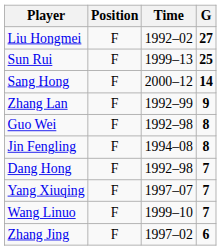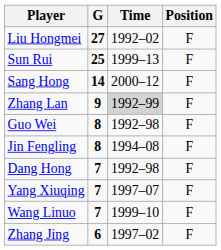 <table class="wikitable sortable" style="text-align:center; float:left; margin-right:1em">
 <tr>
 <th>Player</th>
+<th>G</th>
+<th>Time</th>
 <th>Position</th>
-<th>Time</th>
-<th>G</th>
 </tr>
 <tr>
 <td align=left><a href='#'>Liu Hongmei</a></td>
+<td><strong>27</strong></td>
+<td>1992–02</td>
 <td>F</td>
-<td>1992–02</td>
-<td><strong>27</strong></td>
 </tr>
 <tr>
 <td align=left><a href='#'>Sun Rui</a></td>
+<td><strong>25</strong></td>
+<td>1999–13</td>
 <td>F</td>
-<td>1999–13</td>
-<td><strong>25</strong></td>
 </tr>
 <tr>
 <td align=left><a href='#'>Sang Hong</a></td>
+<td><strong>14</strong></td>
+<td>2000–12</td>
 <td>F</td>
-<td>2000–12</td>
-<td><strong>14</strong></td>
 </tr>
 <tr>
 <td align=left><a href='#'>Zhang Lan</a></td>
+<td><strong>9</strong></td>
+<td style="background: lightgrey;">1992–99</td>
 <td>F</td>
-<td>1992–99</td>
-<td><strong>9</strong></td>
 </tr>
 <tr>
 <td align=left><a href='#'>Guo Wei</a></td>
+<td><strong>8</strong></td>
+<td>1992–98</td>
 <td>F</td>
-<td>1992–98</td>
-<td><strong>8</strong></td>
 </tr>
 <tr>
 <td align=left><a href='#'>Jin Fengling</a></td>
+<td><strong>8</strong></td>
+<td>1994–08</td>
 <td>F</td>
-<td>1994–08</td>
-<td><strong>8</strong></td>
 </tr>
 <tr>
 <td align=left><a href='#'>Dang Hong</a></td>
+<td><strong>7</strong></td>
+<td>1992–98</td>
 <td>F</td>
-<td>1992–98</td>
-<td><strong>7</strong></td>
 </tr>
 <tr>
 <td align=left><a href='#'>Yang Xiuqing</a></td>
+<td><strong>7</strong></td>
+<td>1997–07</td>
 <td>F</td>
-<td>1997–07</td>
-<td><strong>7</strong></td>
 </tr>
 <tr>
 <td align=left><a href='#'>Wang Linuo</a></td>
+<td><strong>7</strong></td>
+<td>1999–10</td>
 <td>F</td>
-<td>1999–10</td>
-<td><strong>7</strong></td>
 </tr>
 <tr>
 <td align=left><a href='#'>Zhang Jing</a></td>
+<td><strong>6</strong></td>
+<td>1997–02</td>
 <td>F</td>
-<td>1997–02</td>
-<td><strong>6</strong></td>
 </tr>
 </table>
